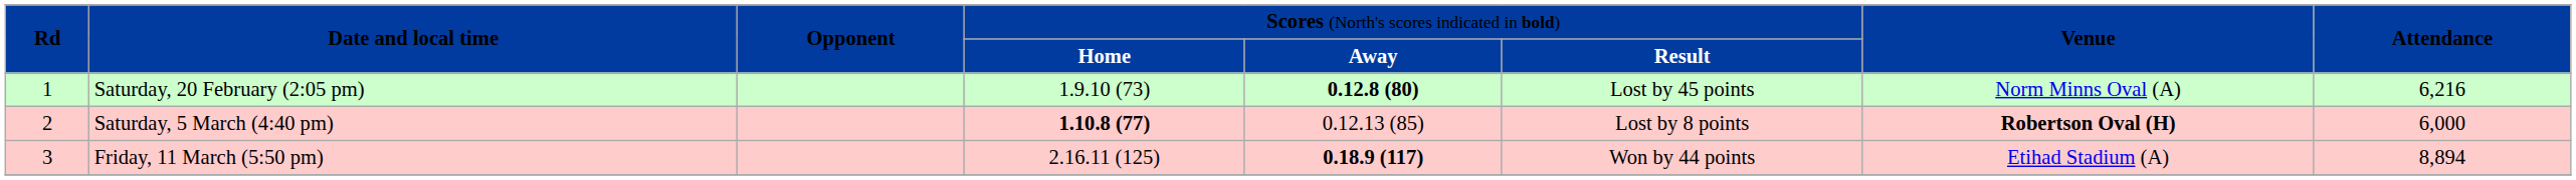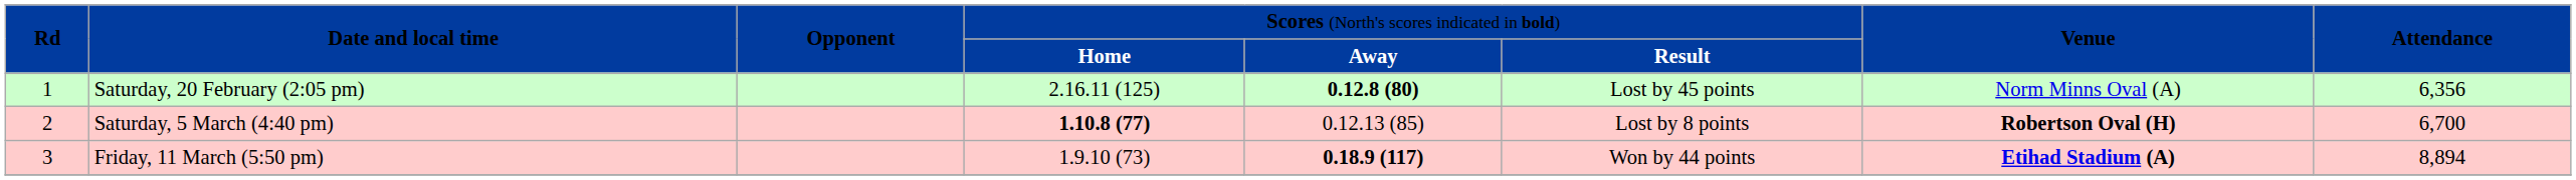 <table class="wikitable" style="font-size:90%; text-align:center; width: 90%; margin-left: auto; margin-right: auto;">
 <tr style="background:#013B9F;" >
 <td rowspan=2><span><strong>Rd</strong> </span></td>
 <td rowspan=2><span><strong>Date and local time</strong></span></td>
 <td rowspan=2><span><strong>Opponent</strong></span></td>
 <td colspan=3><span><strong>Scores</strong> <small>(North's scores indicated in <strong>bold</strong>)</small></span></td>
 <td rowspan=2><span><strong>Venue</strong></span></td>
 <td rowspan=2><span><strong>Attendance</strong></span></td>
 </tr>
 <tr>
 <th style="background:#013B9F; color:white;">Home</th>
 <th style="background:#013B9F; color:white;">Away</th>
 <th style="background:#013B9F; color:white;">Result</th>
 </tr>
 <tr style="background:#cfc;">
 <td>1</td>
 <td align=left>Saturday, 20 February (2:05 pm)</td>
 <td align=left></td>
-<td>1.9.10 (73)</td>
+<td>2.16.11 (125)</td>
 <td><strong>0.12.8 (80)</strong></td>
 <td>Lost by 45 points</td>
 <td><a href='#'>Norm Minns Oval</a> (A)</td>
-<td>6,216</td>
+<td>6,356</td>
 </tr>
 <tr style="background:#fcc;">
 <td>2</td>
 <td align=left>Saturday, 5 March (4:40 pm)</td>
 <td align=left></td>
 <td><strong>1.10.8 (77)</strong></td>
 <td>0.12.13 (85)</td>
 <td>Lost by 8 points</td>
 <td><strong>Robertson Oval (H)</strong></td>
-<td>6,000</td>
+<td>6,700</td>
 </tr>
 <tr style="background:#fcc;">
 <td>3</td>
 <td align=left>Friday, 11 March (5:50 pm)</td>
 <td align=left></td>
-<td>2.16.11 (125)</td>
+<td>1.9.10 (73)</td>
 <td><strong>0.18.9 (117)</strong></td>
 <td>Won by 44 points</td>
-<td><a href='#'>Etihad Stadium</a> (A)</td>
+<td><strong><a href='#'>Etihad Stadium</a> (A)</strong></td>
 <td>8,894</td>
 </tr>
 <tr>
 </tr>
 </table>
